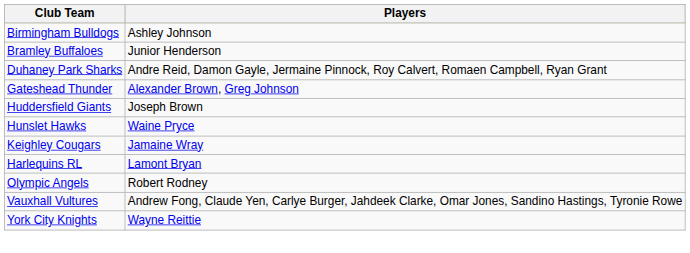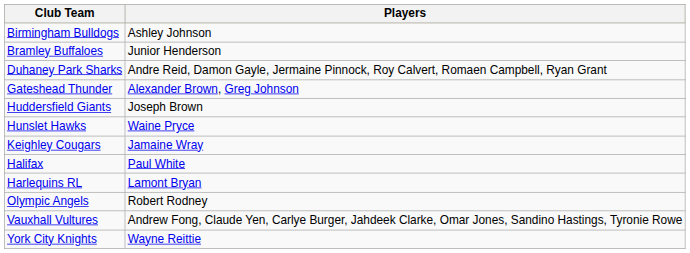 <table class="wikitable">
 <tr style="background:#bdb76b;">
 <th>Club Team</th>
 <th>Players</th>
 </tr>
 <tr>
 <td> <a href='#'>Birmingham Bulldogs</a></td>
 <td>Ashley Johnson</td>
 </tr>
 <tr>
 <td> <a href='#'>Bramley Buffaloes</a></td>
 <td>Junior Henderson</td>
 </tr>
 <tr>
 <td> <a href='#'>Duhaney Park Sharks</a></td>
 <td>Andre Reid, Damon Gayle, Jermaine Pinnock, Roy Calvert, Romaen Campbell, Ryan Grant</td>
 </tr>
 <tr>
 <td> <a href='#'>Gateshead Thunder</a></td>
 <td><a href='#'>Alexander Brown</a>, <a href='#'>Greg Johnson</a></td>
 </tr>
 <tr>
 <td> <a href='#'>Huddersfield Giants</a></td>
 <td>Joseph Brown</td>
 </tr>
 <tr>
 <td> <a href='#'>Hunslet Hawks</a></td>
 <td><a href='#'>Waine Pryce</a></td>
 </tr>
 <tr>
 <td> <a href='#'>Keighley Cougars</a></td>
 <td><a href='#'>Jamaine Wray</a></td>
 </tr>
 <tr>
+<td> <a href='#'>Halifax</a></td>
+<td><a href='#'>Paul White</a></td>
+</tr>
+<tr>
 <td> <a href='#'>Harlequins RL</a></td>
 <td><a href='#'>Lamont Bryan</a></td>
 </tr>
 <tr>
 <td> <a href='#'>Olympic Angels</a></td>
 <td>Robert Rodney</td>
 </tr>
 <tr>
 <td> <a href='#'>Vauxhall Vultures</a></td>
 <td>Andrew Fong, Claude Yen, Carlye Burger, Jahdeek Clarke, Omar Jones, Sandino Hastings, Tyronie Rowe</td>
 </tr>
 <tr>
 <td> <a href='#'>York City Knights</a></td>
 <td><a href='#'>Wayne Reittie</a></td>
 </tr>
 </table>
